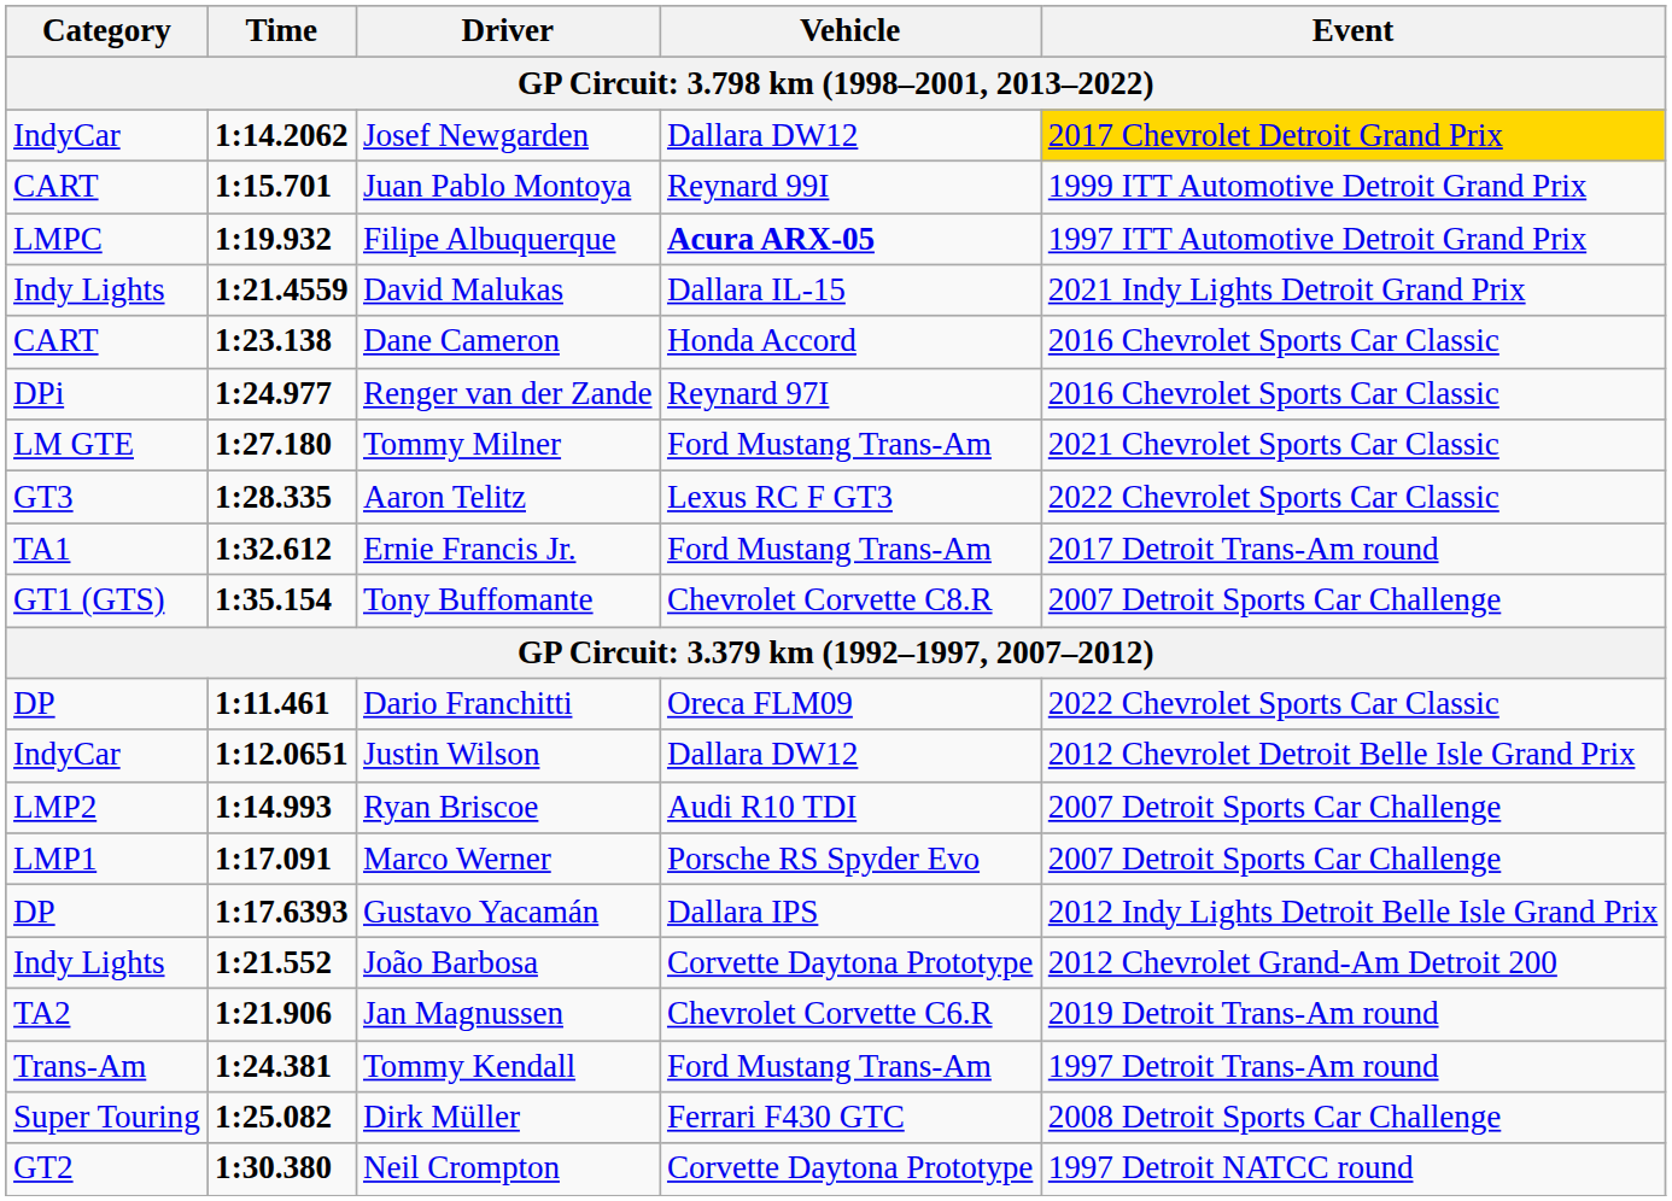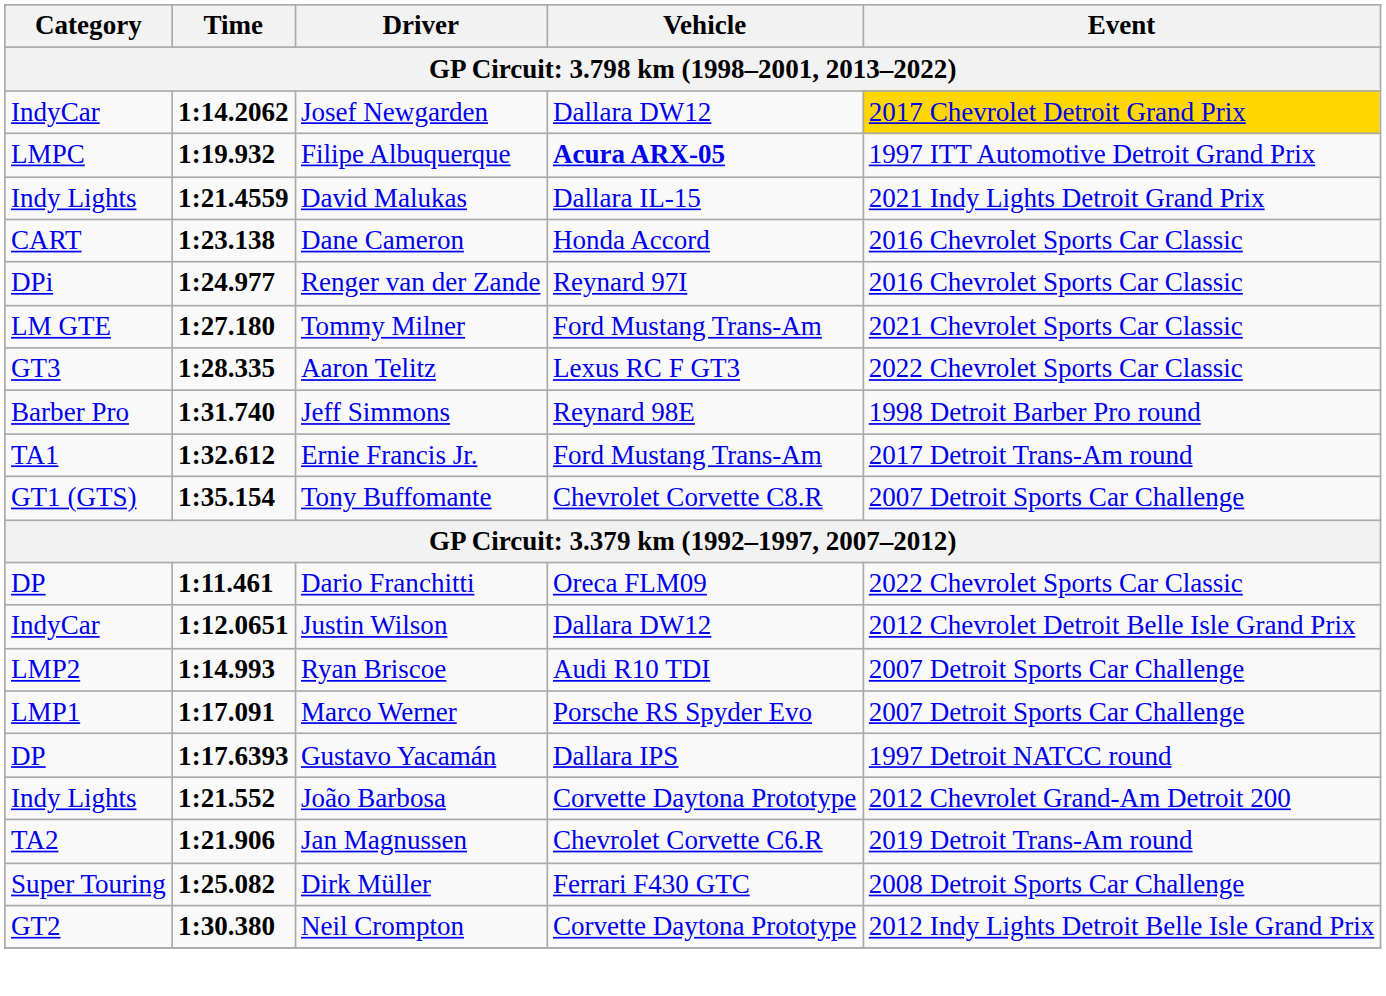 <table class="wikitable">
 <tr>
 <th>Category</th>
 <th>Time</th>
 <th>Driver</th>
 <th>Vehicle</th>
 <th>Event</th>
 </tr>
 <tr>
 <th colspan=5>GP Circuit: 3.798 km (1998–2001, 2013–2022)</th>
 </tr>
 <tr>
 <td><a href='#'>IndyCar</a></td>
 <td><strong>1:14.2062</strong></td>
 <td><a href='#'>Josef Newgarden</a></td>
 <td><a href='#'>Dallara DW12</a></td>
 <td style="background: gold;"><a href='#'>2017 Chevrolet Detroit Grand Prix</a></td>
-</tr>
-<tr>
-<td><a href='#'>CART</a></td>
-<td><strong>1:15.701</strong></td>
-<td><a href='#'>Juan Pablo Montoya</a></td>
-<td><a href='#'>Reynard 99I</a></td>
-<td><a href='#'>1999 ITT Automotive Detroit Grand Prix</a></td>
 </tr>
 <tr>
 <td><a href='#'>LMPC</a></td>
 <td><strong>1:19.932</strong></td>
 <td><a href='#'>Filipe Albuquerque</a></td>
 <td><strong><a href='#'>Acura ARX-05</a></strong></td>
 <td><a href='#'>1997 ITT Automotive Detroit Grand Prix</a></td>
 </tr>
 <tr>
 <td><a href='#'>Indy Lights</a></td>
 <td><strong>1:21.4559</strong></td>
 <td><a href='#'>David Malukas</a></td>
 <td><a href='#'>Dallara IL-15</a></td>
 <td><a href='#'>2021 Indy Lights Detroit Grand Prix</a></td>
 </tr>
 <tr>
 <td><a href='#'>CART</a></td>
 <td><strong>1:23.138</strong></td>
 <td><a href='#'>Dane Cameron</a></td>
 <td><a href='#'>Honda Accord</a></td>
 <td><a href='#'>2016 Chevrolet Sports Car Classic</a></td>
 </tr>
 <tr>
 <td><a href='#'>DPi</a></td>
 <td><strong>1:24.977</strong></td>
 <td><a href='#'>Renger van der Zande</a></td>
 <td><a href='#'>Reynard 97I</a></td>
 <td><a href='#'>2016 Chevrolet Sports Car Classic</a></td>
 </tr>
 <tr>
 <td><a href='#'>LM GTE</a></td>
 <td><strong>1:27.180</strong></td>
 <td><a href='#'>Tommy Milner</a></td>
 <td><a href='#'>Ford Mustang Trans-Am</a></td>
 <td><a href='#'>2021 Chevrolet Sports Car Classic</a></td>
 </tr>
 <tr>
 <td><a href='#'>GT3</a></td>
 <td><strong>1:28.335</strong></td>
 <td><a href='#'>Aaron Telitz</a></td>
 <td><a href='#'>Lexus RC F GT3</a></td>
 <td><a href='#'>2022 Chevrolet Sports Car Classic</a></td>
+</tr>
+<tr>
+<td><a href='#'>Barber Pro</a></td>
+<td><strong>1:31.740</strong></td>
+<td><a href='#'>Jeff Simmons</a></td>
+<td><a href='#'>Reynard 98E</a></td>
+<td><a href='#'>1998 Detroit Barber Pro round</a></td>
 </tr>
 <tr>
 <td><a href='#'>TA1</a></td>
 <td><strong>1:32.612</strong></td>
 <td><a href='#'>Ernie Francis Jr.</a></td>
 <td><a href='#'>Ford Mustang Trans-Am</a></td>
 <td><a href='#'>2017 Detroit Trans-Am round</a></td>
 </tr>
 <tr>
 <td><a href='#'>GT1 (GTS)</a></td>
 <td><strong>1:35.154</strong></td>
 <td><a href='#'>Tony Buffomante</a></td>
 <td><a href='#'>Chevrolet Corvette C8.R</a></td>
 <td><a href='#'>2007 Detroit Sports Car Challenge</a></td>
 </tr>
 <tr>
 <th colspan=5>GP Circuit: 3.379 km (1992–1997, 2007–2012)</th>
 </tr>
 <tr>
 <td><a href='#'>DP</a></td>
 <td><strong>1:11.461</strong></td>
 <td><a href='#'>Dario Franchitti</a></td>
 <td><a href='#'>Oreca FLM09</a></td>
 <td><a href='#'>2022 Chevrolet Sports Car Classic</a></td>
 </tr>
 <tr>
 <td><a href='#'>IndyCar</a></td>
 <td><strong>1:12.0651</strong></td>
 <td><a href='#'>Justin Wilson</a></td>
 <td><a href='#'>Dallara DW12</a></td>
 <td><a href='#'>2012 Chevrolet Detroit Belle Isle Grand Prix</a></td>
 </tr>
 <tr>
 <td><a href='#'>LMP2</a></td>
 <td><strong>1:14.993</strong></td>
 <td><a href='#'>Ryan Briscoe</a></td>
 <td><a href='#'>Audi R10 TDI</a></td>
 <td><a href='#'>2007 Detroit Sports Car Challenge</a></td>
 </tr>
 <tr>
 <td><a href='#'>LMP1</a></td>
 <td><strong>1:17.091</strong></td>
 <td><a href='#'>Marco Werner</a></td>
 <td><a href='#'>Porsche RS Spyder Evo</a></td>
 <td><a href='#'>2007 Detroit Sports Car Challenge</a></td>
 </tr>
 <tr>
 <td><a href='#'>DP</a></td>
 <td><strong>1:17.6393</strong></td>
 <td><a href='#'>Gustavo Yacamán</a></td>
 <td><a href='#'>Dallara IPS</a></td>
-<td><a href='#'>2012 Indy Lights Detroit Belle Isle Grand Prix</a></td>
+<td><a href='#'>1997 Detroit NATCC round</a></td>
 </tr>
 <tr>
 <td><a href='#'>Indy Lights</a></td>
 <td><strong>1:21.552</strong></td>
 <td><a href='#'>João Barbosa</a></td>
 <td><a href='#'>Corvette Daytona Prototype</a></td>
 <td><a href='#'>2012 Chevrolet Grand-Am Detroit 200</a></td>
 </tr>
 <tr>
 <td><a href='#'>TA2</a></td>
 <td><strong>1:21.906</strong></td>
 <td><a href='#'>Jan Magnussen</a></td>
 <td><a href='#'>Chevrolet Corvette C6.R</a></td>
 <td><a href='#'>2019 Detroit Trans-Am round</a></td>
 </tr>
 <tr>
-<td><a href='#'>Trans-Am</a></td>
-<td><strong>1:24.381</strong></td>
-<td><a href='#'>Tommy Kendall</a></td>
-<td><a href='#'>Ford Mustang Trans-Am</a></td>
-<td><a href='#'>1997 Detroit Trans-Am round</a></td>
-</tr>
-<tr>
 <td><a href='#'>Super Touring</a></td>
 <td><strong>1:25.082</strong></td>
 <td><a href='#'>Dirk Müller</a></td>
 <td><a href='#'>Ferrari F430 GTC</a></td>
 <td><a href='#'>2008 Detroit Sports Car Challenge</a></td>
 </tr>
 <tr>
 <td><a href='#'>GT2</a></td>
 <td><strong>1:30.380</strong></td>
 <td><a href='#'>Neil Crompton</a></td>
 <td><a href='#'>Corvette Daytona Prototype</a></td>
-<td><a href='#'>1997 Detroit NATCC round</a></td>
+<td><a href='#'>2012 Indy Lights Detroit Belle Isle Grand Prix</a></td>
 </tr>
 <tr>
 </tr>
 </table>
